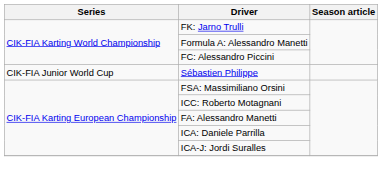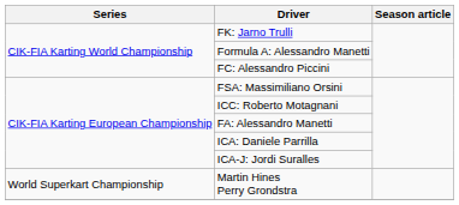 <table class="wikitable" style="font-size: 87%;">
 <tr>
 <th>Series</th>
 <th>Driver</th>
 <th>Season article</th>
 </tr>
 <tr>
 <td rowspan=3><a href='#'>CIK-FIA Karting World Championship</a></td>
 <td>FK:  <a href='#'>Jarno Trulli</a></td>
 <td rowspan=3></td>
 </tr>
 <tr>
 <td>Formula A:  Alessandro Manetti</td>
 </tr>
 <tr>
 <td>FC:  Alessandro Piccini</td>
-</tr>
-<tr>
-<td>CIK-FIA Junior World Cup</td>
-<td> <a href='#'>Sébastien Philippe</a></td>
-<td></td>
 </tr>
 <tr>
 <td rowspan=5><a href='#'>CIK-FIA Karting European Championship</a></td>
 <td>FSA:  Massimiliano Orsini</td>
 <td rowspan=5></td>
 </tr>
 <tr>
 <td>ICC:  Roberto Motagnani</td>
 </tr>
 <tr>
 <td>FA:  Alessandro Manetti</td>
 </tr>
 <tr>
 <td>ICA:  Daniele Parrilla</td>
 </tr>
 <tr>
 <td>ICA-J:  Jordi Suralles</td>
 </tr>
 <tr>
+<td>World Superkart Championship</td>
+<td> Martin Hines<br> Perry Grondstra</td>
+<td></td>
+</tr>
+<tr>
 </tr>
 </table>
